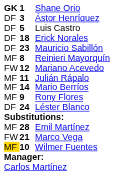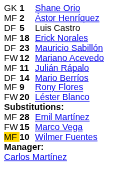 <table style = "font-size: 90%" cellspacing = "0" cellpadding = "0">
 <tr>
 <td colspan = 4></td>
 </tr>
 <tr>
 <th style="width:25px;"></th>
 <th style="width:25px;"></th>
 </tr>
 <tr>
-<td><strong>GK</strong></td>
+<td>GK</td>
 <td><strong>1</strong></td>
 <td> <a href='#'>Shane Orio</a></td>
 </tr>
 <tr>
-<td>DF</td>
-<td><strong>3</strong></td>
+<td>MF</td>
+<td><strong>2</strong></td>
 <td> <a href='#'>Ástor Henríquez</a></td>
 </tr>
 <tr>
 <td>DF</td>
 <td><strong>5</strong></td>
 <td> Luis Castro</td>
 <td></td>
 <td></td>
 </tr>
 <tr>
-<td>DF</td>
+<td>MF</td>
 <td><strong>18</strong></td>
 <td> <a href='#'>Erick Norales</a></td>
 </tr>
 <tr>
 <td>DF</td>
 <td><strong>23</strong></td>
 <td> <a href='#'>Mauricio Sabillón</a></td>
-<td></td>
-<td></td>
-</tr>
-<tr>
-<td>MF</td>
-<td><strong>8</strong></td>
-<td> <a href='#'>Reinieri Mayorquín</a></td>
-<td></td>
-<td></td>
 <td></td>
 <td></td>
 </tr>
 <tr>
 <td>FW</td>
 <td><strong>12</strong></td>
 <td> <a href='#'>Mariano Acevedo</a></td>
 </tr>
 <tr>
 <td>MF</td>
 <td><strong>11</strong></td>
 <td> <a href='#'>Julián Rápalo</a></td>
 </tr>
 <tr>
-<td>MF</td>
+<td>DF</td>
 <td><strong>14</strong></td>
 <td> <a href='#'>Mario Berríos</a></td>
 </tr>
 <tr>
 <td>MF</td>
 <td><strong>9</strong></td>
 <td> <a href='#'>Rony Flores</a></td>
 </tr>
 <tr>
-<td>DF</td>
-<td><strong>24</strong></td>
+<td>FW</td>
+<td><strong>20</strong></td>
 <td> <a href='#'>Léster Blanco</a></td>
 <td></td>
 <td></td>
 </tr>
 <tr>
 <td colspan = 3><strong>Substitutions:</strong></td>
 </tr>
 <tr>
 <td>MF</td>
 <td><strong>28</strong></td>
 <td> <a href='#'>Emil Martínez</a></td>
 <td></td>
 <td></td>
 </tr>
 <tr>
 <td>FW</td>
-<td><strong>21</strong></td>
+<td><strong>15</strong></td>
 <td> <a href='#'>Marco Vega</a></td>
 <td></td>
 <td></td>
 </tr>
 <tr>
 <td style="background: gold;">MF</td>
 <td><strong>10</strong></td>
 <td> <a href='#'>Wilmer Fuentes</a></td>
 <td></td>
 <td></td>
 </tr>
 <tr>
 <td colspan = 3><strong>Manager:</strong></td>
 </tr>
 <tr>
 <td colspan = 3> <a href='#'>Carlos Martínez</a></td>
 </tr>
 </table>
